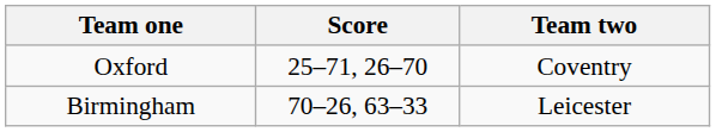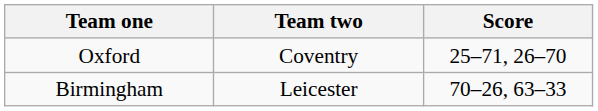 <table class="wikitable" style="text-align: center">
 <tr>
 <th width=150>Team one</th>
+<th width=150>Team two</th>
 <th width=120>Score</th>
-<th width=150>Team two</th>
 </tr>
 <tr>
 <td>Oxford</td>
+<td>Coventry</td>
 <td>25–71, 26–70</td>
-<td>Coventry</td>
 </tr>
 <tr>
 <td>Birmingham</td>
+<td>Leicester</td>
 <td>70–26, 63–33</td>
-<td>Leicester</td>
 </tr>
 </table>
